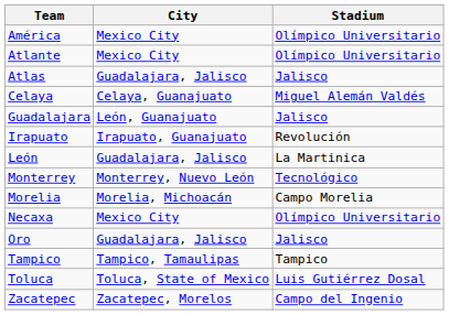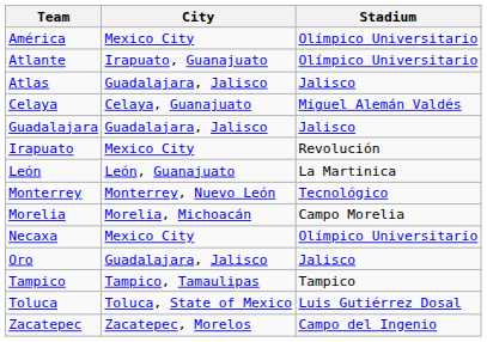 <table class="wikitable" class="toccolours sortable">
 <tr>
 <th>Team</th>
 <th>City</th>
 <th>Stadium</th>
 </tr>
 <tr>
 <td><a href='#'>América</a></td>
 <td><a href='#'>Mexico City</a></td>
 <td><a href='#'>Olímpico Universitario</a></td>
 </tr>
 <tr>
 <td><a href='#'>Atlante</a></td>
-<td><a href='#'>Mexico City</a></td>
+<td><a href='#'>Irapuato</a>, <a href='#'>Guanajuato</a></td>
 <td><a href='#'>Olímpico Universitario</a></td>
 </tr>
 <tr>
 <td><a href='#'>Atlas</a></td>
 <td><a href='#'>Guadalajara</a>, <a href='#'>Jalisco</a></td>
 <td><a href='#'>Jalisco</a></td>
 </tr>
 <tr>
 <td><a href='#'>Celaya</a></td>
 <td><a href='#'>Celaya</a>, <a href='#'>Guanajuato</a></td>
 <td><a href='#'>Miguel Alemán Valdés</a></td>
 </tr>
 <tr>
 <td><a href='#'>Guadalajara</a></td>
-<td><a href='#'>León</a>, <a href='#'>Guanajuato</a></td>
+<td><a href='#'>Guadalajara</a>, <a href='#'>Jalisco</a></td>
 <td><a href='#'>Jalisco</a></td>
 </tr>
 <tr>
 <td><a href='#'>Irapuato</a></td>
-<td><a href='#'>Irapuato</a>, <a href='#'>Guanajuato</a></td>
+<td><a href='#'>Mexico City</a></td>
 <td>Revolución</td>
 </tr>
 <tr>
 <td><a href='#'>León</a></td>
-<td><a href='#'>Guadalajara</a>, <a href='#'>Jalisco</a></td>
+<td><a href='#'>León</a>, <a href='#'>Guanajuato</a></td>
 <td>La Martinica</td>
 </tr>
 <tr>
 <td><a href='#'>Monterrey</a></td>
 <td><a href='#'>Monterrey</a>, <a href='#'>Nuevo León</a></td>
 <td><a href='#'>Tecnológico</a></td>
 </tr>
 <tr>
 <td><a href='#'>Morelia</a></td>
 <td><a href='#'>Morelia</a>, <a href='#'>Michoacán</a></td>
 <td>Campo Morelia</td>
 </tr>
 <tr>
 <td><a href='#'>Necaxa</a></td>
 <td><a href='#'>Mexico City</a></td>
 <td><a href='#'>Olímpico Universitario</a></td>
 </tr>
 <tr>
 <td><a href='#'>Oro</a></td>
 <td><a href='#'>Guadalajara</a>, <a href='#'>Jalisco</a></td>
 <td><a href='#'>Jalisco</a></td>
 </tr>
 <tr>
 <td><a href='#'>Tampico</a></td>
 <td><a href='#'>Tampico</a>, <a href='#'>Tamaulipas</a></td>
 <td>Tampico</td>
 </tr>
 <tr>
 <td><a href='#'>Toluca</a></td>
 <td><a href='#'>Toluca</a>, <a href='#'>State of Mexico</a></td>
 <td><a href='#'>Luis Gutiérrez Dosal</a></td>
 </tr>
 <tr>
 <td><a href='#'>Zacatepec</a></td>
 <td><a href='#'>Zacatepec</a>, <a href='#'>Morelos</a></td>
 <td><a href='#'>Campo del Ingenio</a></td>
 </tr>
 </table>
